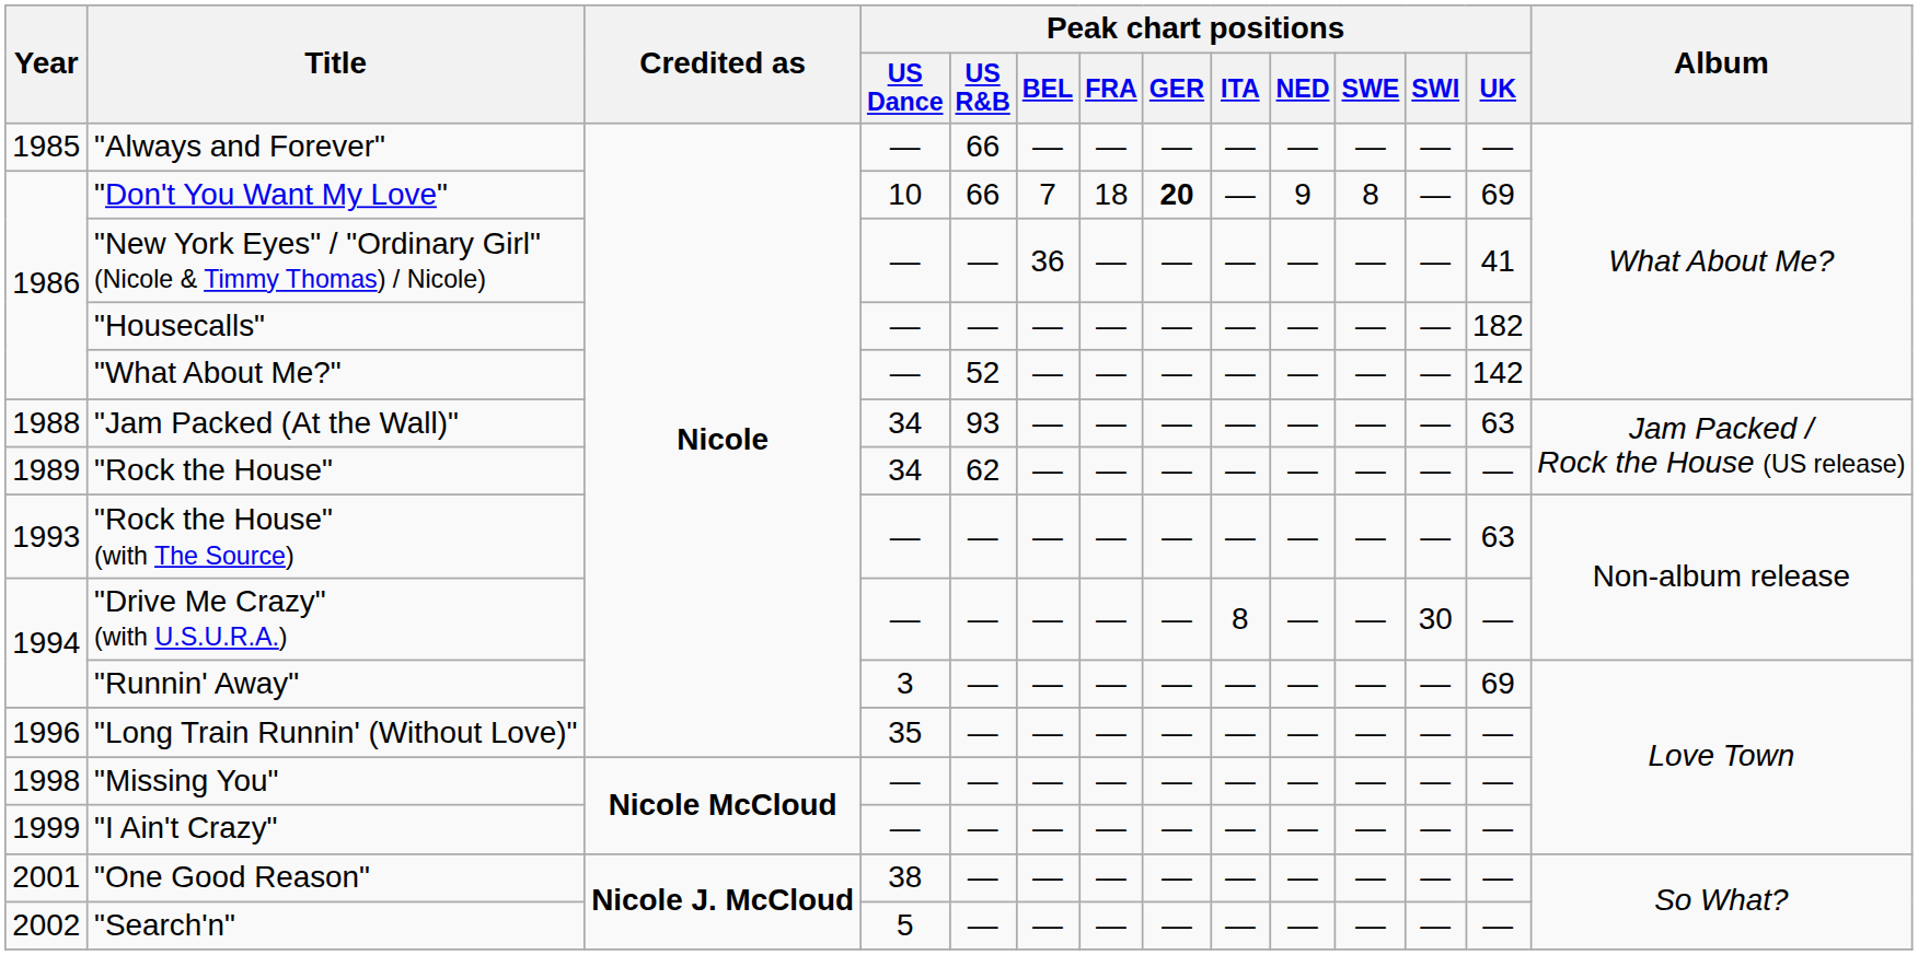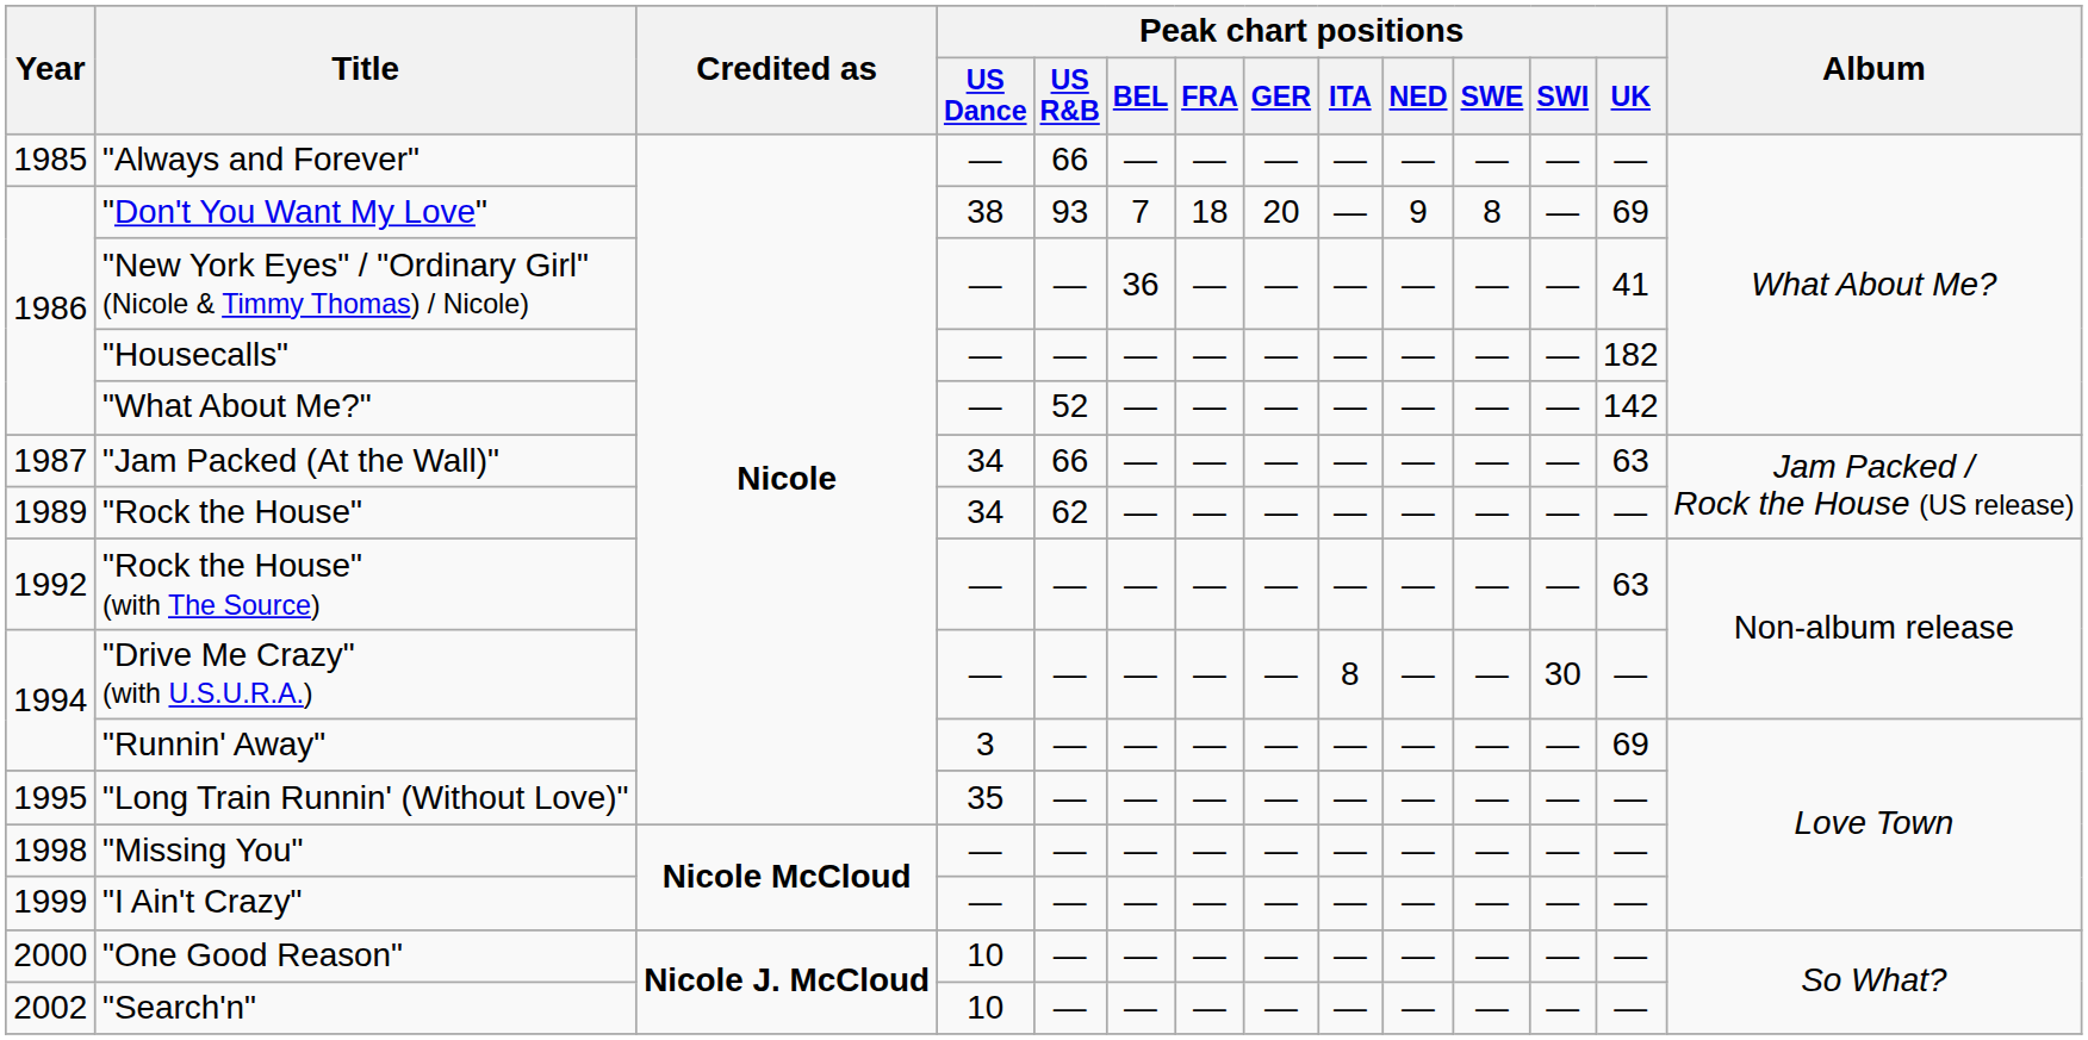 <table class="wikitable" style=text-align:center;>
 <tr>
 <th rowspan="2">Year</th>
 <th rowspan="2">Title</th>
 <th rowspan="2">Credited as</th>
 <th colspan="10">Peak chart positions</th>
 <th rowspan="2">Album</th>
 </tr>
 <tr style="font-size: smaller;">
 <th width="25"><a href='#'>US Dance</a></th>
 <th width="25"><a href='#'>US R&B</a></th>
 <th width="25"><a href='#'>BEL</a><br></th>
 <th width="25"><a href='#'>FRA</a><br></th>
 <th width="25"><a href='#'>GER</a></th>
 <th width="25"><a href='#'>ITA</a></th>
 <th width="25"><a href='#'>NED</a></th>
 <th width="25"><a href='#'>SWE</a></th>
 <th width="25"><a href='#'>SWI</a></th>
 <th width="25"><a href='#'>UK</a></th>
 </tr>
 <tr>
 <td>1985</td>
 <td align=left>"Always and Forever"</td>
 <td rowspan=11 style="text-align:center;"><strong>Nicole</strong></td>
 <td>—</td>
 <td>66</td>
 <td>—</td>
 <td>—</td>
 <td>—</td>
 <td>—</td>
 <td>—</td>
 <td>—</td>
 <td>—</td>
 <td>—</td>
 <td rowspan="5"><em>What About Me?</em></td>
 </tr>
 <tr>
 <td rowspan="4">1986</td>
 <td align=left>"<a href='#'>Don't You Want My Love</a>"</td>
-<td>10</td>
-<td>66</td>
+<td>38</td>
+<td>93</td>
 <td>7</td>
 <td>18</td>
-<td><strong>20</strong></td>
+<td>20</td>
 <td>—</td>
 <td>9</td>
 <td>8</td>
 <td>—</td>
 <td>69</td>
 </tr>
 <tr>
 <td align=left>"New York Eyes" / "Ordinary Girl"<br><small>(Nicole & <a href='#'>Timmy Thomas</a>) / Nicole)</small></td>
 <td>—</td>
 <td>—</td>
 <td>36</td>
 <td>—</td>
 <td>—</td>
 <td>—</td>
 <td>—</td>
 <td>—</td>
 <td>—</td>
 <td>41</td>
 </tr>
 <tr>
 <td align=left>"Housecalls"</td>
 <td>—</td>
 <td>—</td>
 <td>—</td>
 <td>—</td>
 <td>—</td>
 <td>—</td>
 <td>—</td>
 <td>—</td>
 <td>—</td>
 <td>182</td>
 </tr>
 <tr>
 <td align=left>"What About Me?"</td>
 <td>—</td>
 <td>52</td>
 <td>—</td>
 <td>—</td>
 <td>—</td>
 <td>—</td>
 <td>—</td>
 <td>—</td>
 <td>—</td>
 <td>142</td>
 </tr>
 <tr>
-<td>1988</td>
+<td>1987</td>
 <td align=left>"Jam Packed (At the Wall)"</td>
 <td>34</td>
-<td>93</td>
+<td>66</td>
 <td>—</td>
 <td>—</td>
 <td>—</td>
 <td>—</td>
 <td>—</td>
 <td>—</td>
 <td>—</td>
 <td>63</td>
 <td rowspan="2"><em>Jam Packed /<br>Rock the House</em> <small>(US release)</small></td>
 </tr>
 <tr>
 <td>1989</td>
 <td align=left>"Rock the House"</td>
 <td>34</td>
 <td>62</td>
 <td>—</td>
 <td>—</td>
 <td>—</td>
 <td>—</td>
 <td>—</td>
 <td>—</td>
 <td>—</td>
 <td>—</td>
 </tr>
 <tr>
-<td>1993</td>
+<td>1992</td>
 <td align=left>"Rock the House" <br><small>(with <a href='#'>The Source</a>)</small></td>
 <td>—</td>
 <td>—</td>
 <td>—</td>
 <td>—</td>
 <td>—</td>
 <td>—</td>
 <td>—</td>
 <td>—</td>
 <td>—</td>
 <td>63</td>
 <td rowspan="2">Non-album release</td>
 </tr>
 <tr>
 <td rowspan="2">1994</td>
 <td align=left>"Drive Me Crazy" <br><small>(with <a href='#'>U.S.U.R.A.</a>)</small></td>
 <td>—</td>
 <td>—</td>
 <td>—</td>
 <td>—</td>
 <td>—</td>
 <td>8</td>
 <td>—</td>
 <td>—</td>
 <td>30</td>
 <td>—</td>
 </tr>
 <tr>
 <td align=left>"Runnin' Away"</td>
 <td>3</td>
 <td>—</td>
 <td>—</td>
 <td>—</td>
 <td>—</td>
 <td>—</td>
 <td>—</td>
 <td>—</td>
 <td>—</td>
 <td>69</td>
 <td rowspan="4"><em>Love Town</em></td>
 </tr>
 <tr>
-<td>1996</td>
+<td>1995</td>
 <td align=left>"Long Train Runnin' (Without Love)"</td>
 <td>35</td>
 <td>—</td>
 <td>—</td>
 <td>—</td>
 <td>—</td>
 <td>—</td>
 <td>—</td>
 <td>—</td>
 <td>—</td>
 <td>—</td>
 </tr>
 <tr>
 <td>1998</td>
 <td align=left>"Missing You"</td>
 <td rowspan=2 style="text-align:center;"><strong>Nicole McCloud</strong></td>
 <td>—</td>
 <td>—</td>
 <td>—</td>
 <td>—</td>
 <td>—</td>
 <td>—</td>
 <td>—</td>
 <td>—</td>
 <td>—</td>
 <td>—</td>
 </tr>
 <tr>
 <td>1999</td>
 <td align=left>"I Ain't Crazy"</td>
 <td>—</td>
 <td>—</td>
 <td>—</td>
 <td>—</td>
 <td>—</td>
 <td>—</td>
 <td>—</td>
 <td>—</td>
 <td>—</td>
 <td>—</td>
 </tr>
 <tr>
-<td>2001</td>
+<td>2000</td>
 <td align=left>"One Good Reason"</td>
 <td rowspan=2 style="text-align:center;"><strong>Nicole J. McCloud</strong></td>
-<td>38</td>
+<td>10</td>
 <td>—</td>
 <td>—</td>
 <td>—</td>
 <td>—</td>
 <td>—</td>
 <td>—</td>
 <td>—</td>
 <td>—</td>
 <td>—</td>
 <td rowspan="2"><em>So What?</em></td>
 </tr>
 <tr>
 <td>2002</td>
 <td align=left>"Search'n"</td>
-<td>5</td>
+<td>10</td>
 <td>—</td>
 <td>—</td>
 <td>—</td>
 <td>—</td>
 <td>—</td>
 <td>—</td>
 <td>—</td>
 <td>—</td>
 <td>—</td>
 </tr>
 </table>
